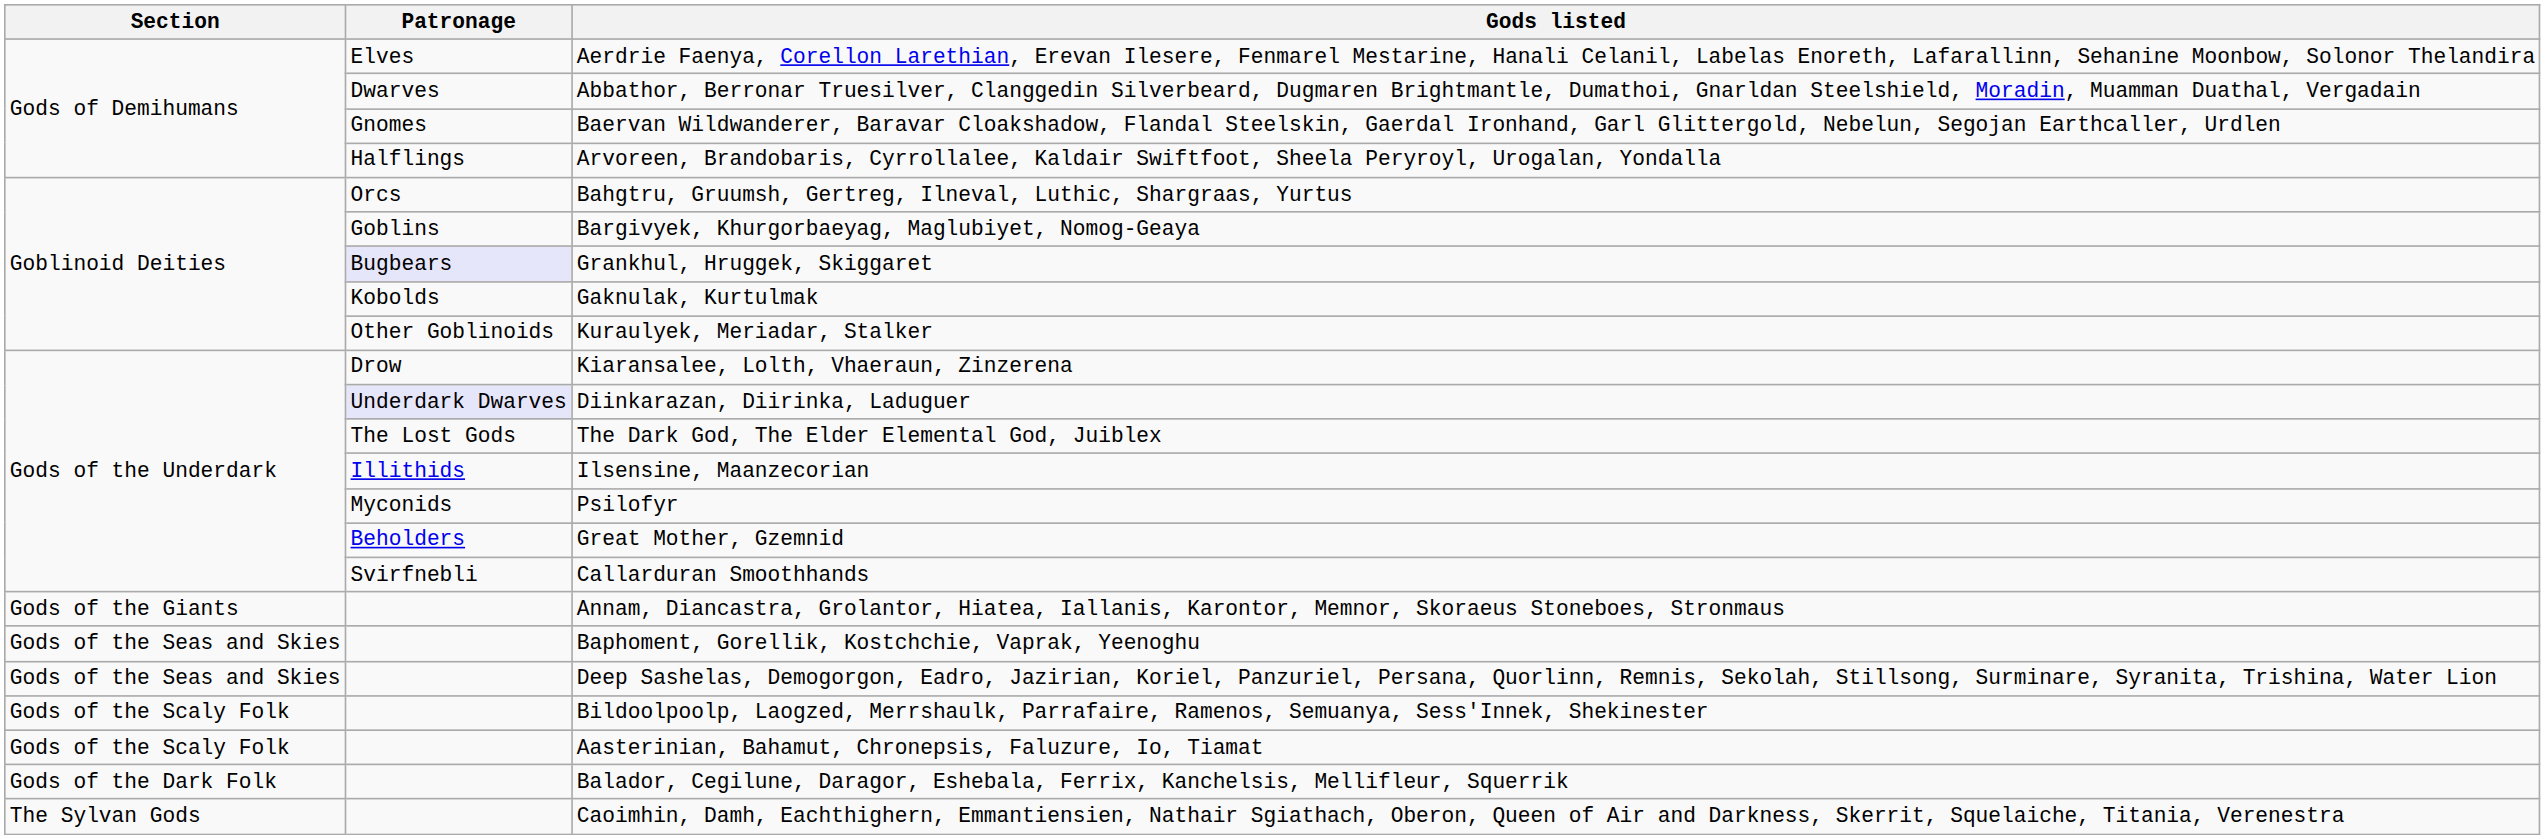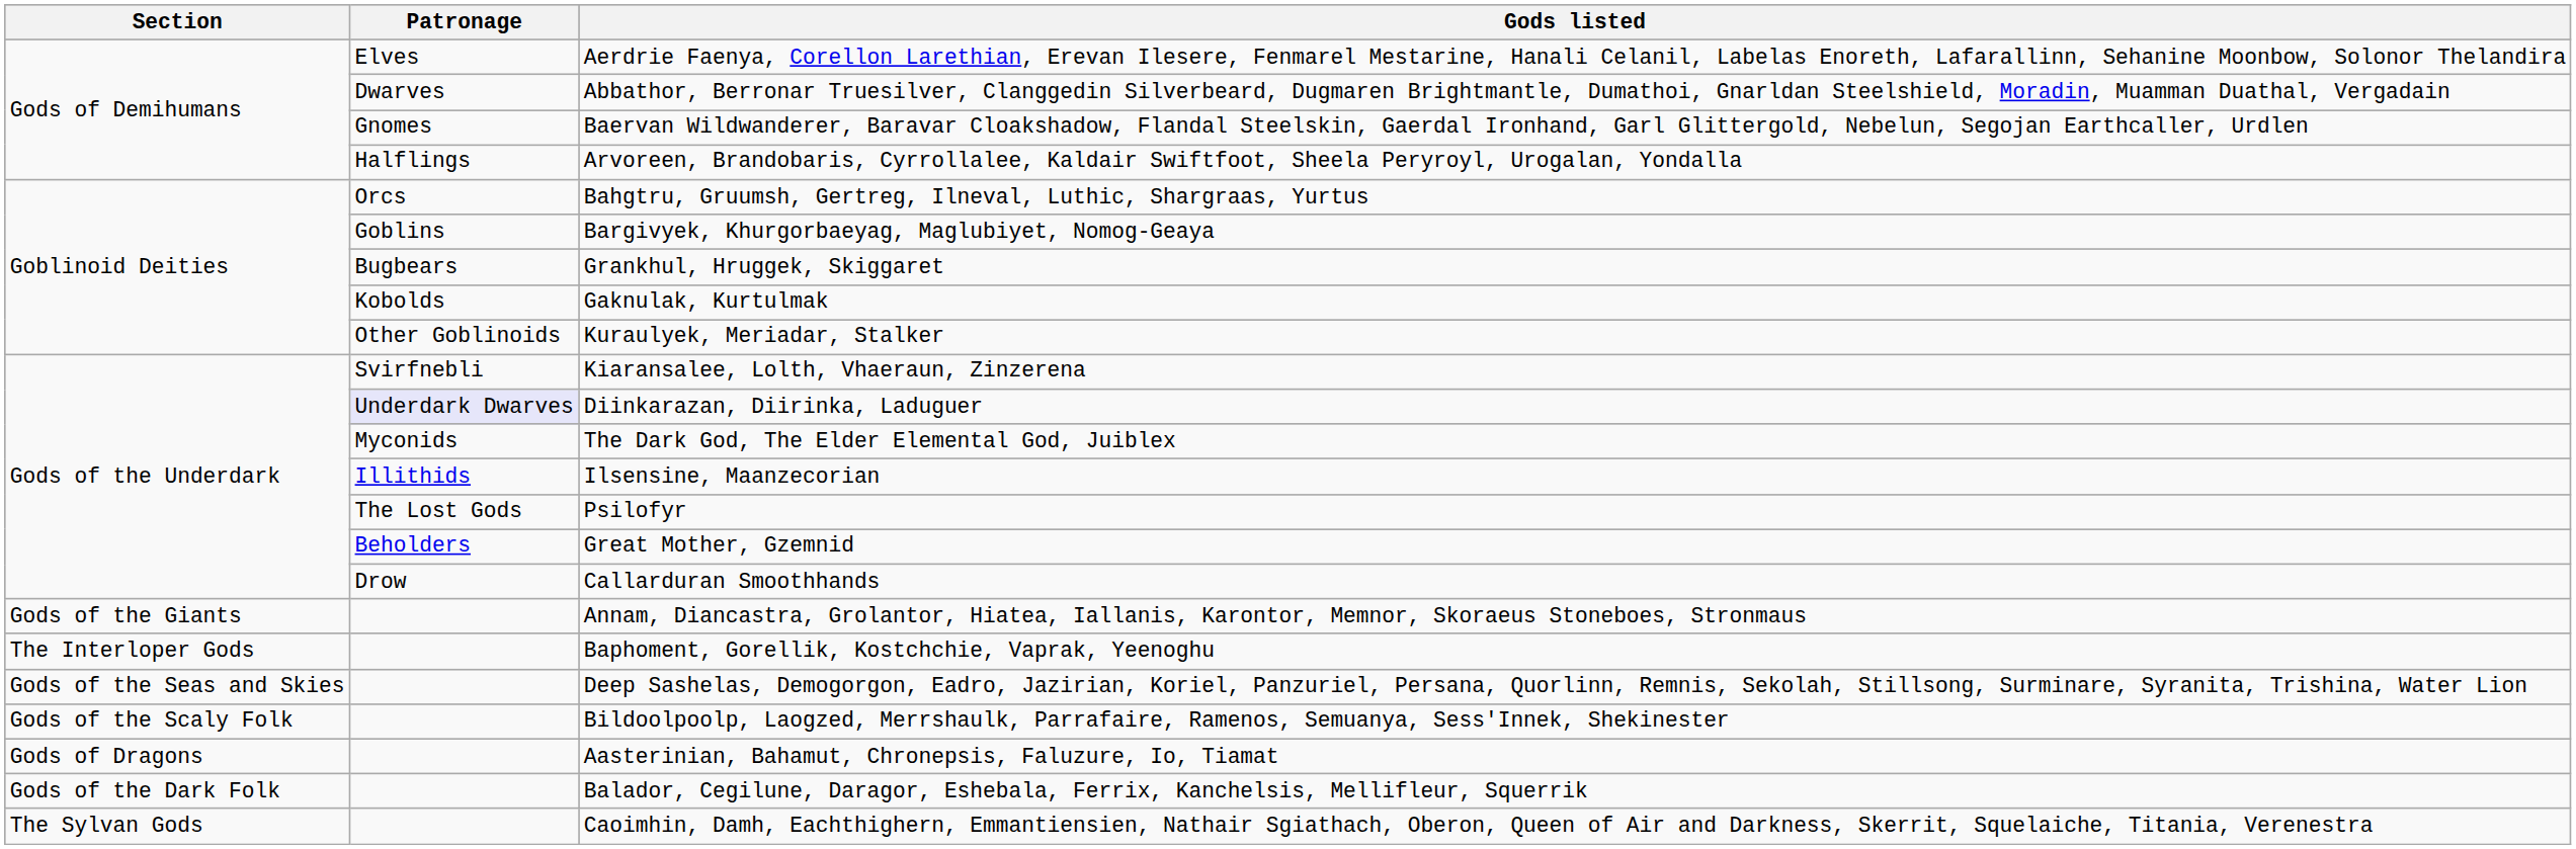 <table class="wikitable">
 <tr>
 <th>Section</th>
 <th>Patronage</th>
 <th>Gods listed</th>
 </tr>
 <tr>
 <td rowspan="4">Gods of Demihumans</td>
 <td>Elves</td>
 <td>Aerdrie Faenya, <a href='#'>Corellon Larethian</a>, Erevan Ilesere, Fenmarel Mestarine, Hanali Celanil, Labelas Enoreth, Lafarallinn, Sehanine Moonbow, Solonor Thelandira</td>
 </tr>
 <tr>
 <td>Dwarves</td>
 <td>Abbathor, Berronar Truesilver, Clanggedin Silverbeard, Dugmaren Brightmantle, Dumathoi, Gnarldan Steelshield, <a href='#'>Moradin</a>, Muamman Duathal, Vergadain</td>
 </tr>
 <tr>
 <td>Gnomes</td>
 <td>Baervan Wildwanderer, Baravar Cloakshadow, Flandal Steelskin, Gaerdal Ironhand, Garl Glittergold, Nebelun, Segojan Earthcaller, Urdlen</td>
 </tr>
 <tr>
 <td>Halflings</td>
 <td>Arvoreen, Brandobaris, Cyrrollalee, Kaldair Swiftfoot, Sheela Peryroyl, Urogalan, Yondalla</td>
 </tr>
 <tr>
 <td rowspan="5">Goblinoid Deities</td>
 <td>Orcs</td>
 <td>Bahgtru, Gruumsh, Gertreg, Ilneval, Luthic, Shargraas, Yurtus</td>
 </tr>
 <tr>
 <td>Goblins</td>
 <td>Bargivyek, Khurgorbaeyag, Maglubiyet, Nomog-Geaya</td>
 </tr>
 <tr>
-<td style="background: lavender;">Bugbears</td>
+<td>Bugbears</td>
 <td>Grankhul, Hruggek, Skiggaret</td>
 </tr>
 <tr>
 <td>Kobolds</td>
 <td>Gaknulak, Kurtulmak</td>
 </tr>
 <tr>
 <td>Other Goblinoids</td>
 <td>Kuraulyek, Meriadar, Stalker</td>
 </tr>
 <tr>
 <td rowspan="7">Gods of the Underdark</td>
-<td>Drow</td>
+<td>Svirfnebli</td>
 <td>Kiaransalee, Lolth, Vhaeraun, Zinzerena</td>
 </tr>
 <tr>
 <td style="background: lavender;">Underdark Dwarves</td>
 <td>Diinkarazan, Diirinka, Laduguer</td>
 </tr>
 <tr>
-<td>The Lost Gods</td>
+<td>Myconids</td>
 <td>The Dark God, The Elder Elemental God, Juiblex</td>
 </tr>
 <tr>
 <td><a href='#'>Illithids</a></td>
 <td>Ilsensine, Maanzecorian</td>
 </tr>
 <tr>
-<td>Myconids</td>
+<td>The Lost Gods</td>
 <td>Psilofyr</td>
 </tr>
 <tr>
 <td><a href='#'>Beholders</a></td>
 <td>Great Mother, Gzemnid</td>
 </tr>
 <tr>
-<td>Svirfnebli</td>
+<td>Drow</td>
 <td>Callarduran Smoothhands</td>
 </tr>
 <tr>
 <td>Gods of the Giants</td>
 <td></td>
 <td>Annam, Diancastra, Grolantor, Hiatea, Iallanis, Karontor, Memnor, Skoraeus Stoneboes, Stronmaus</td>
 </tr>
 <tr>
-<td>Gods of the Seas and Skies</td>
+<td>The Interloper Gods</td>
 <td></td>
 <td>Baphoment, Gorellik, Kostchchie, Vaprak, Yeenoghu</td>
 </tr>
 <tr>
 <td>Gods of the Seas and Skies</td>
 <td></td>
 <td>Deep Sashelas, Demogorgon, Eadro, Jazirian, Koriel, Panzuriel, Persana, Quorlinn, Remnis, Sekolah, Stillsong, Surminare, Syranita, Trishina, Water Lion</td>
 </tr>
 <tr>
 <td>Gods of the Scaly Folk</td>
 <td></td>
 <td>Bildoolpoolp, Laogzed, Merrshaulk, Parrafaire, Ramenos, Semuanya, Sess'Innek, Shekinester</td>
 </tr>
 <tr>
-<td>Gods of the Scaly Folk</td>
+<td>Gods of Dragons</td>
 <td></td>
 <td>Aasterinian, Bahamut, Chronepsis, Faluzure, Io, Tiamat</td>
 </tr>
 <tr>
 <td>Gods of the Dark Folk</td>
 <td></td>
 <td>Balador, Cegilune, Daragor, Eshebala, Ferrix, Kanchelsis, Mellifleur, Squerrik</td>
 </tr>
 <tr>
 <td>The Sylvan Gods</td>
 <td></td>
 <td>Caoimhin, Damh, Eachthighern, Emmantiensien, Nathair Sgiathach, Oberon, Queen of Air and Darkness, Skerrit, Squelaiche, Titania, Verenestra</td>
 </tr>
 </table>
